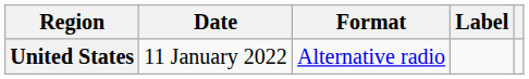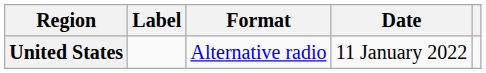 <table class="wikitable plainrowheaders">
 <tr>
 <th scope="col">Region</th>
+<th scope="col">Label</th>
+<th scope="col">Format</th>
 <th scope="col">Date</th>
-<th scope="col">Format</th>
-<th scope="col">Label</th>
 <th scope="col"></th>
 </tr>
 <tr>
 <th scope="row">United States</th>
+<td></td>
+<td><a href='#'>Alternative radio</a></td>
 <td>11 January 2022</td>
-<td><a href='#'>Alternative radio</a></td>
-<td></td>
 <td></td>
 </tr>
 </table>
